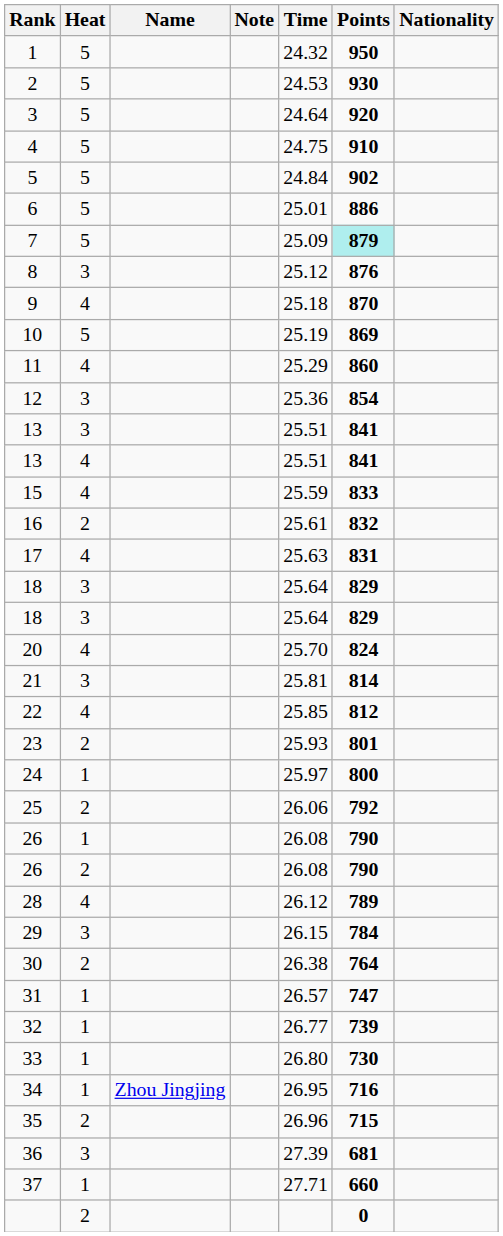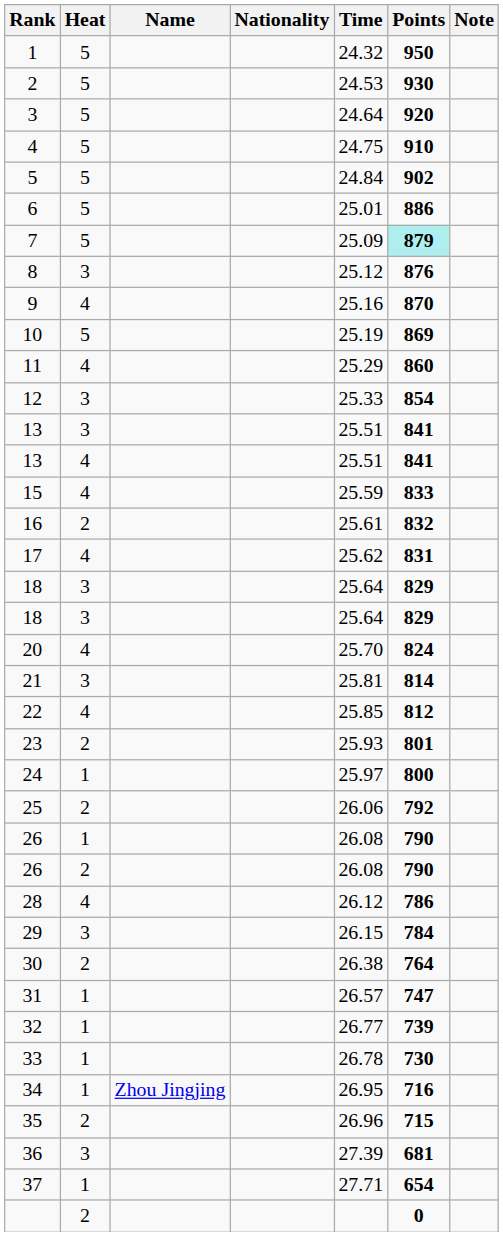 <table class="wikitable sortable" style="text-align:center">
 <tr>
 <th>Rank</th>
 <th>Heat</th>
 <th>Name</th>
-<th>Note</th>
+<th>Nationality</th>
 <th>Time</th>
 <th>Points</th>
-<th>Nationality</th>
+<th>Note</th>
 </tr>
 <tr>
 <td>1</td>
 <td>5</td>
 <td align=left></td>
-<td></td>
+<td align=left></td>
 <td>24.32</td>
 <td><strong>950</strong></td>
-<td align=left></td>
+<td></td>
 </tr>
 <tr>
 <td>2</td>
 <td>5</td>
 <td align=left></td>
-<td></td>
+<td align=left></td>
 <td>24.53</td>
 <td><strong>930</strong></td>
-<td align=left></td>
+<td></td>
 </tr>
 <tr>
 <td>3</td>
 <td>5</td>
 <td align=left></td>
-<td></td>
+<td align=left></td>
 <td>24.64</td>
 <td><strong>920</strong></td>
-<td align=left></td>
+<td></td>
 </tr>
 <tr>
 <td>4</td>
 <td>5</td>
 <td align=left></td>
-<td></td>
+<td align=left></td>
 <td>24.75</td>
 <td><strong>910</strong></td>
-<td align=left></td>
+<td></td>
 </tr>
 <tr>
 <td>5</td>
 <td>5</td>
 <td align=left></td>
-<td></td>
+<td align=left></td>
 <td>24.84</td>
 <td><strong>902</strong></td>
-<td align=left></td>
+<td></td>
 </tr>
 <tr>
 <td>6</td>
 <td>5</td>
 <td align=left></td>
-<td></td>
+<td align=left></td>
 <td>25.01</td>
 <td><strong>886</strong></td>
-<td align=left></td>
+<td></td>
 </tr>
 <tr>
 <td>7</td>
 <td>5</td>
 <td align=left></td>
-<td></td>
+<td align=left></td>
 <td>25.09</td>
 <td style="background: paleturquoise;"><strong>879</strong></td>
-<td align=left></td>
+<td></td>
 </tr>
 <tr>
 <td>8</td>
 <td>3</td>
 <td align=left></td>
-<td></td>
+<td align=left></td>
 <td>25.12</td>
 <td><strong>876</strong></td>
-<td align=left></td>
+<td></td>
 </tr>
 <tr>
 <td>9</td>
 <td>4</td>
 <td align=left></td>
+<td align=left></td>
+<td>25.16</td>
+<td><strong>870</strong></td>
 <td></td>
-<td>25.18</td>
-<td><strong>870</strong></td>
-<td align=left></td>
 </tr>
 <tr>
 <td>10</td>
 <td>5</td>
 <td align=left></td>
-<td></td>
+<td align=left></td>
 <td>25.19</td>
 <td><strong>869</strong></td>
-<td align=left></td>
+<td></td>
 </tr>
 <tr>
 <td>11</td>
 <td>4</td>
 <td align=left></td>
-<td></td>
+<td align=left></td>
 <td>25.29</td>
 <td><strong>860</strong></td>
-<td align=left></td>
+<td></td>
 </tr>
 <tr>
 <td>12</td>
 <td>3</td>
 <td align=left></td>
+<td align=left></td>
+<td>25.33</td>
+<td><strong>854</strong></td>
 <td></td>
-<td>25.36</td>
-<td><strong>854</strong></td>
-<td align=left></td>
 </tr>
 <tr>
 <td>13</td>
 <td>3</td>
 <td align=left></td>
-<td></td>
+<td align=left></td>
 <td>25.51</td>
 <td><strong>841</strong></td>
-<td align=left></td>
+<td></td>
 </tr>
 <tr>
 <td>13</td>
 <td>4</td>
 <td align=left></td>
-<td></td>
+<td align=left></td>
 <td>25.51</td>
 <td><strong>841</strong></td>
-<td align=left></td>
+<td></td>
 </tr>
 <tr>
 <td>15</td>
 <td>4</td>
 <td align=left></td>
-<td></td>
+<td align=left></td>
 <td>25.59</td>
 <td><strong>833</strong></td>
-<td align=left></td>
+<td></td>
 </tr>
 <tr>
 <td>16</td>
 <td>2</td>
 <td align=left></td>
-<td></td>
+<td align=left></td>
 <td>25.61</td>
 <td><strong>832</strong></td>
-<td align=left></td>
+<td></td>
 </tr>
 <tr>
 <td>17</td>
 <td>4</td>
 <td align=left></td>
+<td align=left></td>
+<td>25.62</td>
+<td><strong>831</strong></td>
 <td></td>
-<td>25.63</td>
-<td><strong>831</strong></td>
-<td align=left></td>
 </tr>
 <tr>
 <td>18</td>
 <td>3</td>
 <td align=left></td>
-<td></td>
+<td align=left></td>
 <td>25.64</td>
 <td><strong>829</strong></td>
-<td align=left></td>
+<td></td>
 </tr>
 <tr>
 <td>18</td>
 <td>3</td>
 <td align=left></td>
-<td></td>
+<td align=left></td>
 <td>25.64</td>
 <td><strong>829</strong></td>
-<td align=left></td>
+<td></td>
 </tr>
 <tr>
 <td>20</td>
 <td>4</td>
 <td align=left></td>
-<td></td>
+<td align=left></td>
 <td>25.70</td>
 <td><strong>824</strong></td>
-<td align=left></td>
+<td></td>
 </tr>
 <tr>
 <td>21</td>
 <td>3</td>
 <td align=left></td>
-<td></td>
+<td align=left></td>
 <td>25.81</td>
 <td><strong>814</strong></td>
-<td align=left></td>
+<td></td>
 </tr>
 <tr>
 <td>22</td>
 <td>4</td>
 <td align=left></td>
-<td></td>
+<td align=left></td>
 <td>25.85</td>
 <td><strong>812</strong></td>
-<td align=left></td>
+<td></td>
 </tr>
 <tr>
 <td>23</td>
 <td>2</td>
 <td align=left></td>
-<td></td>
+<td align=left></td>
 <td>25.93</td>
 <td><strong>801</strong></td>
-<td align=left></td>
+<td></td>
 </tr>
 <tr>
 <td>24</td>
 <td>1</td>
 <td align=left></td>
-<td></td>
+<td align=left></td>
 <td>25.97</td>
 <td><strong>800</strong></td>
-<td align=left></td>
+<td></td>
 </tr>
 <tr>
 <td>25</td>
 <td>2</td>
 <td align=left></td>
-<td></td>
+<td align=left></td>
 <td>26.06</td>
 <td><strong>792</strong></td>
-<td align=left></td>
+<td></td>
 </tr>
 <tr>
 <td>26</td>
 <td>1</td>
 <td align=left></td>
-<td></td>
+<td align=left></td>
 <td>26.08</td>
 <td><strong>790</strong></td>
-<td align=left></td>
+<td></td>
 </tr>
 <tr>
 <td>26</td>
 <td>2</td>
 <td align=left></td>
-<td></td>
+<td align=left></td>
 <td>26.08</td>
 <td><strong>790</strong></td>
-<td align=left></td>
+<td></td>
 </tr>
 <tr>
 <td>28</td>
 <td>4</td>
 <td align=left></td>
+<td align=left></td>
+<td>26.12</td>
+<td><strong>786</strong></td>
 <td></td>
-<td>26.12</td>
-<td><strong>789</strong></td>
-<td align=left></td>
 </tr>
 <tr>
 <td>29</td>
 <td>3</td>
 <td align=left></td>
-<td></td>
+<td align=left></td>
 <td>26.15</td>
 <td><strong>784</strong></td>
-<td align=left></td>
+<td></td>
 </tr>
 <tr>
 <td>30</td>
 <td>2</td>
 <td align=left></td>
-<td></td>
+<td align=left></td>
 <td>26.38</td>
 <td><strong>764</strong></td>
-<td align=left></td>
+<td></td>
 </tr>
 <tr>
 <td>31</td>
 <td>1</td>
 <td align=left></td>
-<td></td>
+<td align=left></td>
 <td>26.57</td>
 <td><strong>747</strong></td>
-<td align=left></td>
+<td></td>
 </tr>
 <tr>
 <td>32</td>
 <td>1</td>
 <td align=left></td>
-<td></td>
+<td align=left></td>
 <td>26.77</td>
 <td><strong>739</strong></td>
-<td align=left></td>
+<td></td>
 </tr>
 <tr>
 <td>33</td>
 <td>1</td>
 <td align=left></td>
+<td align=left></td>
+<td>26.78</td>
+<td><strong>730</strong></td>
 <td></td>
-<td>26.80</td>
-<td><strong>730</strong></td>
-<td align=left></td>
 </tr>
 <tr>
 <td>34</td>
 <td>1</td>
 <td align=left><a href='#'>Zhou Jingjing</a></td>
-<td></td>
+<td align=left></td>
 <td>26.95</td>
 <td><strong>716</strong></td>
-<td align=left></td>
+<td></td>
 </tr>
 <tr>
 <td>35</td>
 <td>2</td>
 <td align=left></td>
-<td></td>
+<td align=left></td>
 <td>26.96</td>
 <td><strong>715</strong></td>
-<td align=left></td>
+<td></td>
 </tr>
 <tr>
 <td>36</td>
 <td>3</td>
 <td align=left></td>
-<td></td>
+<td align=left></td>
 <td>27.39</td>
 <td><strong>681</strong></td>
-<td align=left></td>
+<td></td>
 </tr>
 <tr>
 <td>37</td>
 <td>1</td>
 <td align=left></td>
+<td align=left></td>
+<td>27.71</td>
+<td><strong>654</strong></td>
 <td></td>
-<td>27.71</td>
-<td><strong>660</strong></td>
-<td align=left></td>
 </tr>
 <tr>
 <td></td>
 <td>2</td>
 <td align=left></td>
-<td></td>
+<td align=left></td>
 <td></td>
 <td><strong>0</strong></td>
-<td align=left></td>
+<td></td>
 </tr>
 </table>
